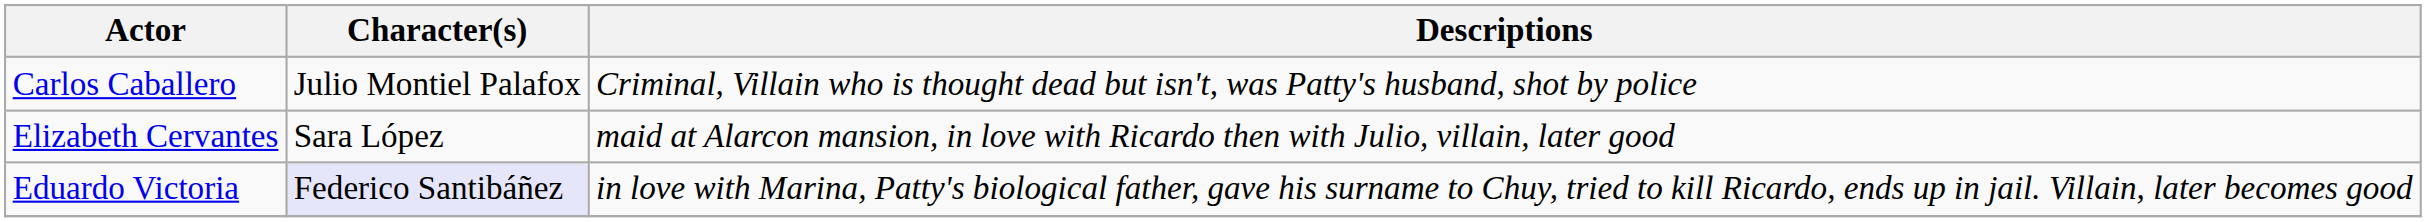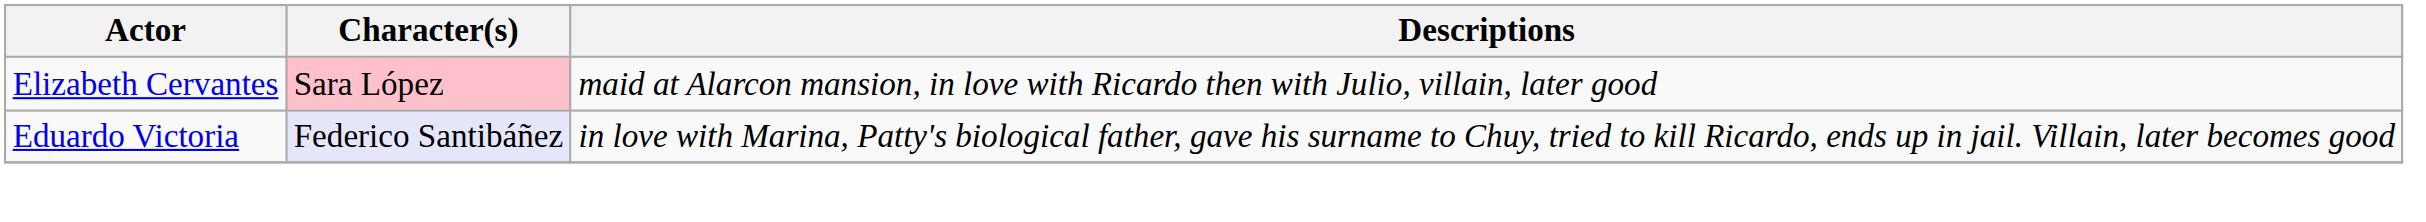 <table class="wikitable">
 <tr bgcolor="#CCCCCC">
 <th>Actor</th>
 <th>Character(s)</th>
 <th>Descriptions</th>
 </tr>
 <tr>
-<td><a href='#'>Carlos Caballero</a></td>
-<td>Julio Montiel Palafox</td>
-<td><em>Criminal, Villain who is thought dead but isn't, was Patty's husband, shot by police</em></td>
-</tr>
-<tr>
 <td><a href='#'>Elizabeth Cervantes</a></td>
-<td>Sara López</td>
+<td style="background: pink;">Sara López</td>
 <td><em>maid at Alarcon mansion, in love with Ricardo then with Julio, villain, later good</em></td>
 </tr>
 <tr>
 <td><a href='#'>Eduardo Victoria</a></td>
 <td style="background: lavender;">Federico Santibáñez</td>
 <td><em>in love with Marina, Patty's biological father, gave his surname to Chuy, tried to kill Ricardo, ends up in jail. Villain, later becomes good</em></td>
 </tr>
 <tr>
 </tr>
 </table>
